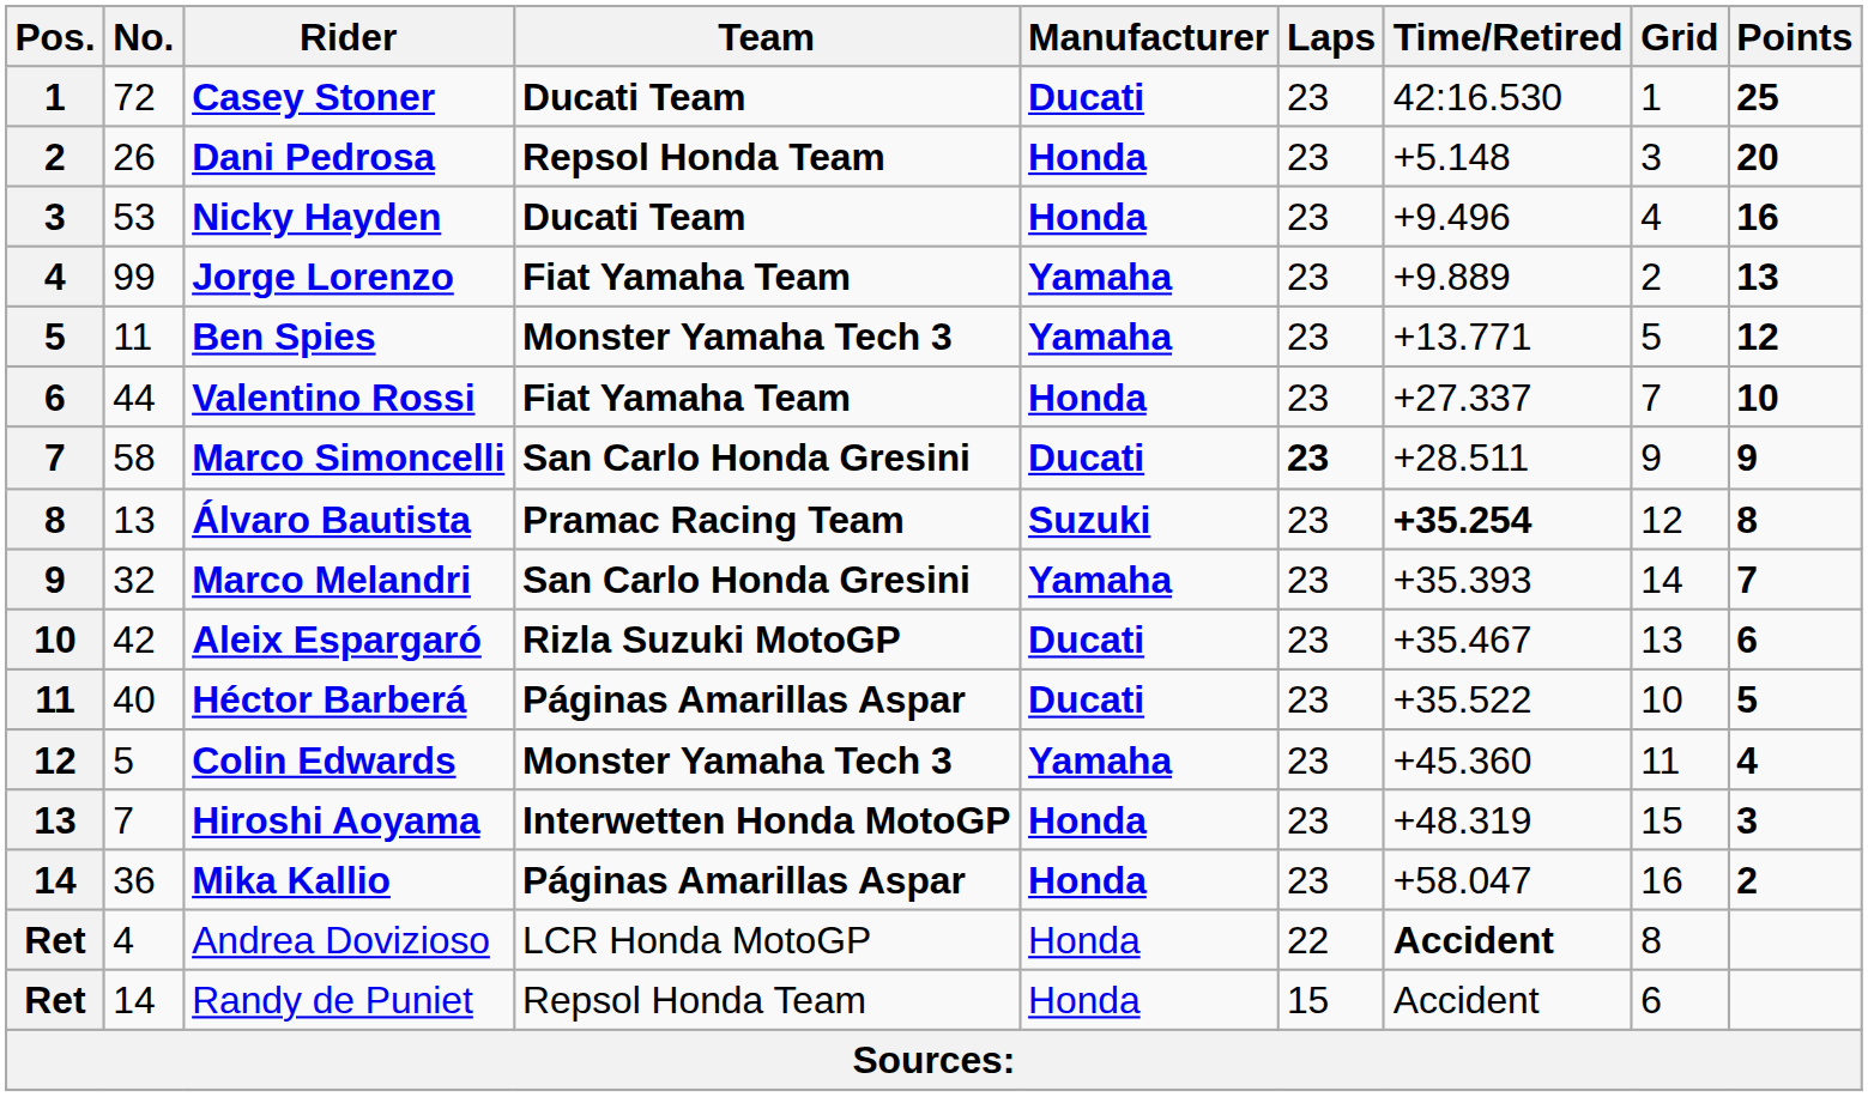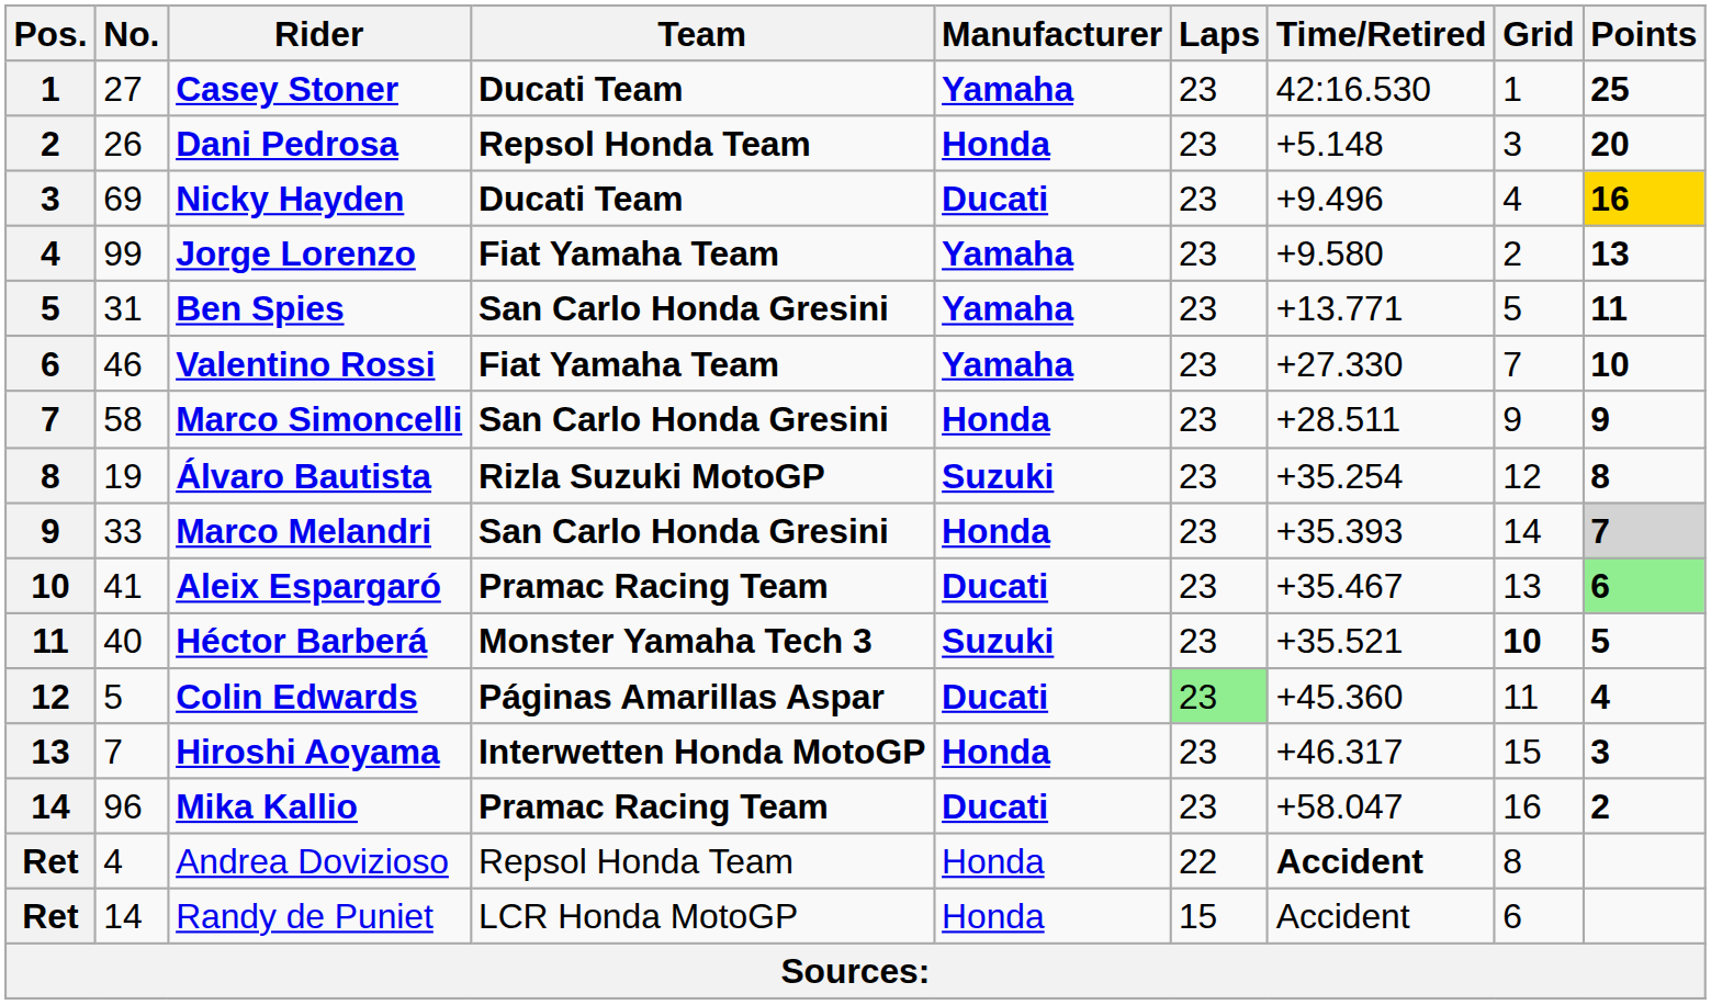 <table class="wikitable" style="font-size: 95%;">
 <tr>
 <th>Pos.</th>
 <th>No.</th>
 <th>Rider</th>
 <th>Team</th>
 <th>Manufacturer</th>
 <th>Laps</th>
 <th>Time/Retired</th>
 <th>Grid</th>
 <th>Points</th>
 </tr>
 <tr>
 <th>1</th>
-<td>72</td>
+<td>27</td>
 <td> <strong><a href='#'>Casey Stoner</a></strong></td>
 <td><strong>Ducati Team</strong></td>
-<td><strong><a href='#'>Ducati</a></strong></td>
+<td><strong><a href='#'>Yamaha</a></strong></td>
 <td>23</td>
 <td>42:16.530</td>
 <td>1</td>
 <td><strong>25</strong></td>
 </tr>
 <tr>
 <th>2</th>
 <td>26</td>
 <td> <strong><a href='#'>Dani Pedrosa</a></strong></td>
 <td><strong>Repsol Honda Team</strong></td>
 <td><strong><a href='#'>Honda</a></strong></td>
 <td>23</td>
 <td>+5.148</td>
 <td>3</td>
 <td><strong>20</strong></td>
 </tr>
 <tr>
 <th>3</th>
-<td>53</td>
+<td>69</td>
 <td> <strong><a href='#'>Nicky Hayden</a></strong></td>
 <td><strong>Ducati Team</strong></td>
-<td><strong><a href='#'>Honda</a></strong></td>
+<td><strong><a href='#'>Ducati</a></strong></td>
 <td>23</td>
 <td>+9.496</td>
 <td>4</td>
-<td><strong>16</strong></td>
+<td style="background: gold;"><strong>16</strong></td>
 </tr>
 <tr>
 <th>4</th>
 <td>99</td>
 <td> <strong><a href='#'>Jorge Lorenzo</a></strong></td>
 <td><strong>Fiat Yamaha Team</strong></td>
 <td><strong><a href='#'>Yamaha</a></strong></td>
 <td>23</td>
-<td>+9.889</td>
+<td>+9.580</td>
 <td>2</td>
 <td><strong>13</strong></td>
 </tr>
 <tr>
 <th>5</th>
-<td>11</td>
+<td>31</td>
 <td> <strong><a href='#'>Ben Spies</a></strong></td>
-<td><strong>Monster Yamaha Tech 3</strong></td>
+<td><strong>San Carlo Honda Gresini</strong></td>
 <td><strong><a href='#'>Yamaha</a></strong></td>
 <td>23</td>
 <td>+13.771</td>
 <td>5</td>
-<td><strong>12</strong></td>
+<td><strong>11</strong></td>
 </tr>
 <tr>
 <th>6</th>
-<td>44</td>
+<td>46</td>
 <td> <strong><a href='#'>Valentino Rossi</a></strong></td>
 <td><strong>Fiat Yamaha Team</strong></td>
-<td><strong><a href='#'>Honda</a></strong></td>
+<td><strong><a href='#'>Yamaha</a></strong></td>
 <td>23</td>
-<td>+27.337</td>
+<td>+27.330</td>
 <td>7</td>
 <td><strong>10</strong></td>
 </tr>
 <tr>
 <th>7</th>
 <td>58</td>
 <td> <strong><a href='#'>Marco Simoncelli</a></strong></td>
 <td><strong>San Carlo Honda Gresini</strong></td>
-<td><strong><a href='#'>Ducati</a></strong></td>
-<td><strong>23</strong></td>
+<td><strong><a href='#'>Honda</a></strong></td>
+<td>23</td>
 <td>+28.511</td>
 <td>9</td>
 <td><strong>9</strong></td>
 </tr>
 <tr>
 <th>8</th>
-<td>13</td>
+<td>19</td>
 <td> <strong><a href='#'>Álvaro Bautista</a></strong></td>
-<td><strong>Pramac Racing Team</strong></td>
+<td><strong>Rizla Suzuki MotoGP</strong></td>
 <td><strong><a href='#'>Suzuki</a></strong></td>
 <td>23</td>
-<td><strong>+35.254</strong></td>
+<td>+35.254</td>
 <td>12</td>
 <td><strong>8</strong></td>
 </tr>
 <tr>
 <th>9</th>
-<td>32</td>
+<td>33</td>
 <td> <strong><a href='#'>Marco Melandri</a></strong></td>
 <td><strong>San Carlo Honda Gresini</strong></td>
-<td><strong><a href='#'>Yamaha</a></strong></td>
+<td><strong><a href='#'>Honda</a></strong></td>
 <td>23</td>
 <td>+35.393</td>
 <td>14</td>
-<td><strong>7</strong></td>
+<td style="background: lightgrey;"><strong>7</strong></td>
 </tr>
 <tr>
 <th>10</th>
-<td>42</td>
+<td>41</td>
 <td> <strong><a href='#'>Aleix Espargaró</a></strong></td>
-<td><strong>Rizla Suzuki MotoGP</strong></td>
+<td><strong>Pramac Racing Team</strong></td>
 <td><strong><a href='#'>Ducati</a></strong></td>
 <td>23</td>
 <td>+35.467</td>
 <td>13</td>
-<td><strong>6</strong></td>
+<td style="background: lightgreen;"><strong>6</strong></td>
 </tr>
 <tr>
 <th>11</th>
 <td>40</td>
 <td> <strong><a href='#'>Héctor Barberá</a></strong></td>
-<td><strong>Páginas Amarillas Aspar</strong></td>
-<td><strong><a href='#'>Ducati</a></strong></td>
+<td><strong>Monster Yamaha Tech 3</strong></td>
+<td><strong><a href='#'>Suzuki</a></strong></td>
 <td>23</td>
-<td>+35.522</td>
-<td>10</td>
+<td>+35.521</td>
+<td><strong>10</strong></td>
 <td><strong>5</strong></td>
 </tr>
 <tr>
 <th>12</th>
 <td>5</td>
 <td> <strong><a href='#'>Colin Edwards</a></strong></td>
-<td><strong>Monster Yamaha Tech 3</strong></td>
-<td><strong><a href='#'>Yamaha</a></strong></td>
-<td>23</td>
+<td><strong>Páginas Amarillas Aspar</strong></td>
+<td><strong><a href='#'>Ducati</a></strong></td>
+<td style="background: lightgreen;">23</td>
 <td>+45.360</td>
 <td>11</td>
 <td><strong>4</strong></td>
 </tr>
 <tr>
 <th>13</th>
 <td>7</td>
 <td> <strong><a href='#'>Hiroshi Aoyama</a></strong></td>
 <td><strong>Interwetten Honda MotoGP</strong></td>
 <td><strong><a href='#'>Honda</a></strong></td>
 <td>23</td>
-<td>+48.319</td>
+<td>+46.317</td>
 <td>15</td>
 <td><strong>3</strong></td>
 </tr>
 <tr>
 <th>14</th>
-<td>36</td>
+<td>96</td>
 <td> <strong><a href='#'>Mika Kallio</a></strong></td>
-<td><strong>Páginas Amarillas Aspar</strong></td>
-<td><strong><a href='#'>Honda</a></strong></td>
+<td><strong>Pramac Racing Team</strong></td>
+<td><strong><a href='#'>Ducati</a></strong></td>
 <td>23</td>
 <td>+58.047</td>
 <td>16</td>
 <td><strong>2</strong></td>
 </tr>
 <tr>
 <th>Ret</th>
 <td>4</td>
 <td> <a href='#'>Andrea Dovizioso</a></td>
-<td>LCR Honda MotoGP</td>
+<td>Repsol Honda Team</td>
 <td><a href='#'>Honda</a></td>
 <td>22</td>
 <td><strong>Accident</strong></td>
 <td>8</td>
 <td></td>
 </tr>
 <tr>
 <th>Ret</th>
 <td>14</td>
 <td> <a href='#'>Randy de Puniet</a></td>
-<td>Repsol Honda Team</td>
+<td>LCR Honda MotoGP</td>
 <td><a href='#'>Honda</a></td>
 <td>15</td>
 <td>Accident</td>
 <td>6</td>
 <td></td>
 </tr>
 <tr>
 <th colspan=9>Sources: </th>
 </tr>
 <tr>
 </tr>
 </table>
